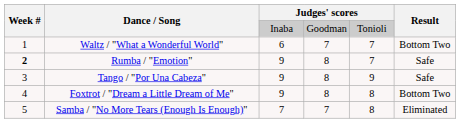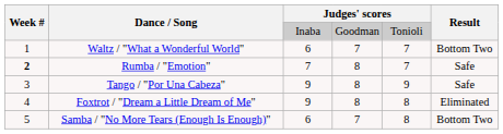 <table class="wikitable collapsible collapsed">
 <tr style="text-align:Center;">
 <th rowspan="2">Week #</th>
 <th rowspan="2">Dance / Song</th>
 <th colspan="3">Judges' scores</th>
 <th rowspan="2">Result</th>
 </tr>
 <tr style="text-align:center; background:#ccc;">
 <td style="width:10%; ">Inaba</td>
 <td style="width:10%; ">Goodman</td>
 <td style="width:10%; ">Tonioli</td>
 </tr>
 <tr style="text-align: center; background:#faf6f6;">
 <td>1</td>
 <td><a href='#'>Waltz</a> / "<a href='#'>What a Wonderful World</a>"</td>
 <td>6</td>
 <td>7</td>
 <td>7</td>
 <td>Bottom Two</td>
 </tr>
 <tr style="text-align: center; background:#faf6f6;">
 <td><strong>2</strong></td>
 <td><a href='#'>Rumba</a> / "<a href='#'>Emotion</a>"</td>
-<td>9</td>
+<td>7</td>
 <td>8</td>
 <td>7</td>
 <td>Safe</td>
 </tr>
 <tr style="text-align: center; background:#faf6f6;">
 <td>3</td>
 <td><a href='#'>Tango</a> / "<a href='#'>Por Una Cabeza</a>"</td>
 <td>9</td>
 <td>8</td>
 <td>9</td>
 <td>Safe</td>
 </tr>
 <tr style="text-align: center; background:#faf6f6;">
 <td>4</td>
 <td><a href='#'>Foxtrot</a> / "<a href='#'>Dream a Little Dream of Me</a>"</td>
 <td>9</td>
 <td>8</td>
 <td>8</td>
-<td>Bottom Two</td>
+<td>Eliminated</td>
 </tr>
 <tr style="text-align: center; background:#faf6f6;">
 <td>5</td>
 <td><a href='#'>Samba</a> / "<a href='#'>No More Tears (Enough Is Enough)</a>"</td>
-<td>7</td>
+<td>6</td>
 <td>7</td>
 <td>8</td>
-<td>Eliminated</td>
+<td>Bottom Two</td>
 </tr>
 </table>
